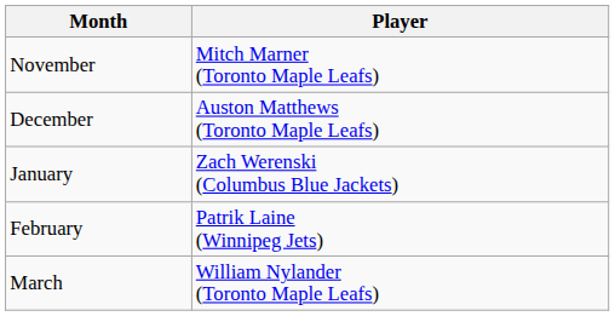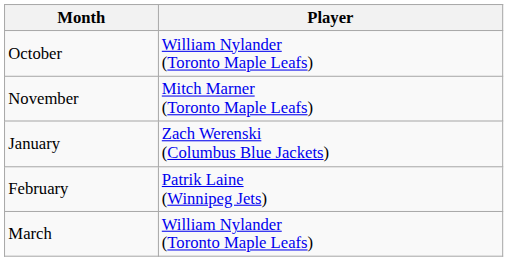 <table class="wikitable" style="width: 30em;">
 <tr style="text-align:center;">
 <th>Month</th>
 <th>Player</th>
 </tr>
 <tr>
+<td>October</td>
+<td><a href='#'>William Nylander</a><br>(<a href='#'>Toronto Maple Leafs</a>)</td>
+</tr>
+<tr>
 <td>November</td>
 <td><a href='#'>Mitch Marner</a><br>(<a href='#'>Toronto Maple Leafs</a>)</td>
-</tr>
-<tr>
-<td>December</td>
-<td><a href='#'>Auston Matthews</a><br>(<a href='#'>Toronto Maple Leafs</a>)</td>
 </tr>
 <tr>
 <td>January</td>
 <td><a href='#'>Zach Werenski</a><br>(<a href='#'>Columbus Blue Jackets</a>)</td>
 </tr>
 <tr>
 <td>February</td>
 <td><a href='#'>Patrik Laine</a><br>(<a href='#'>Winnipeg Jets</a>)</td>
 </tr>
 <tr>
 <td>March</td>
 <td><a href='#'>William Nylander</a><br>(<a href='#'>Toronto Maple Leafs</a>)</td>
 </tr>
 </table>
